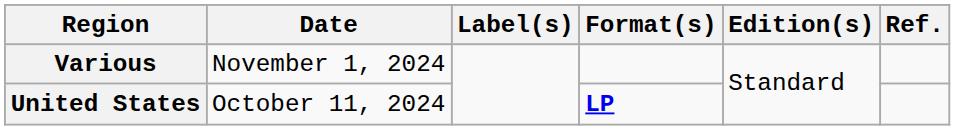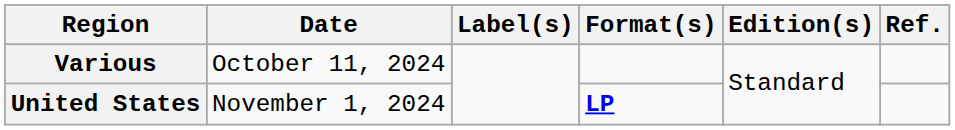 <table class="wikitable plainrowheaders">
 <tr>
 <th scope="col">Region</th>
 <th scope="col">Date</th>
 <th scope="col">Label(s)</th>
 <th scope="col">Format(s)</th>
 <th scope="col">Edition(s)</th>
 <th scope="col">Ref.</th>
 </tr>
 <tr>
 <th scope="row">Various</th>
-<td>November 1, 2024</td>
+<td>October 11, 2024</td>
 <td rowspan="2"></td>
 <td></td>
 <td rowspan="2">Standard</td>
 <td style="text-align: center"></td>
 </tr>
 <tr>
 <th scope="row">United States</th>
-<td>October 11, 2024</td>
+<td>November 1, 2024</td>
 <td><strong><a href='#'>LP</a></strong></td>
 <td style="text-align: center"></td>
 </tr>
 </table>
